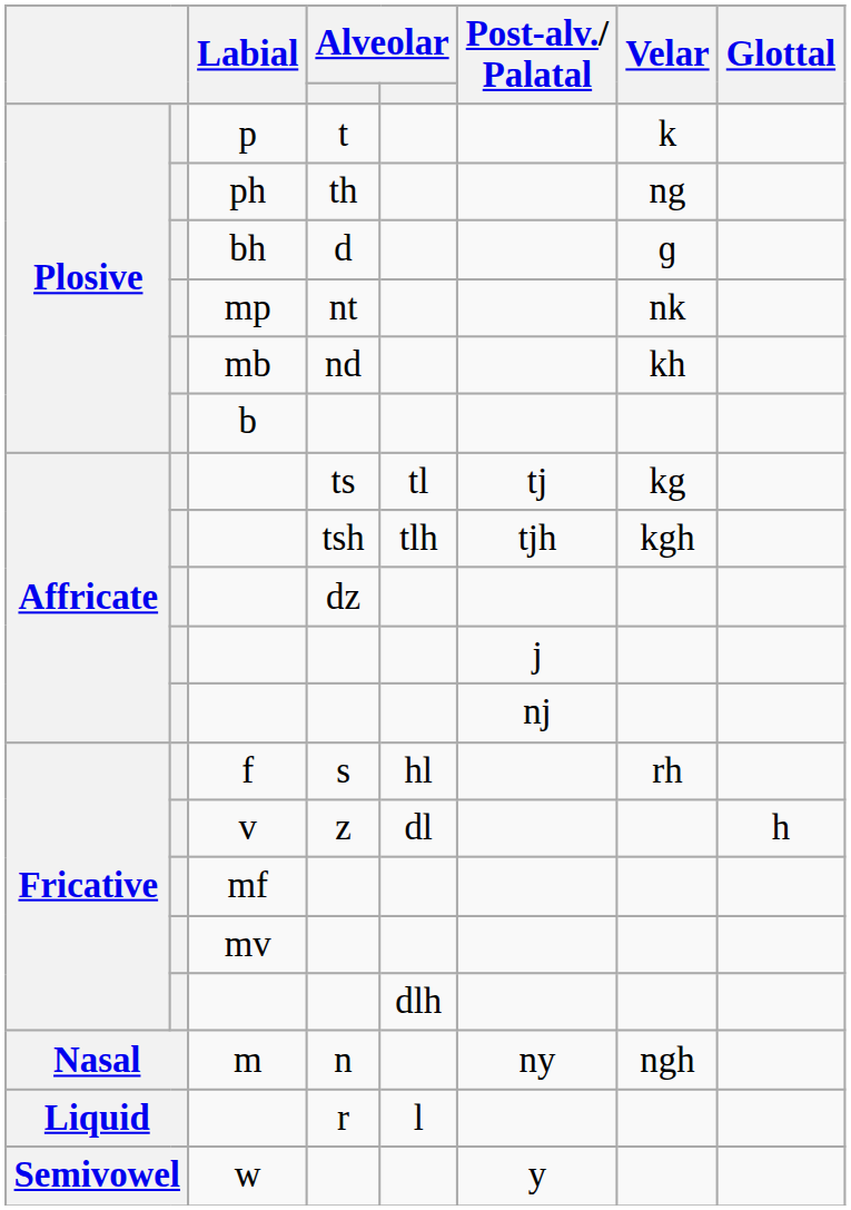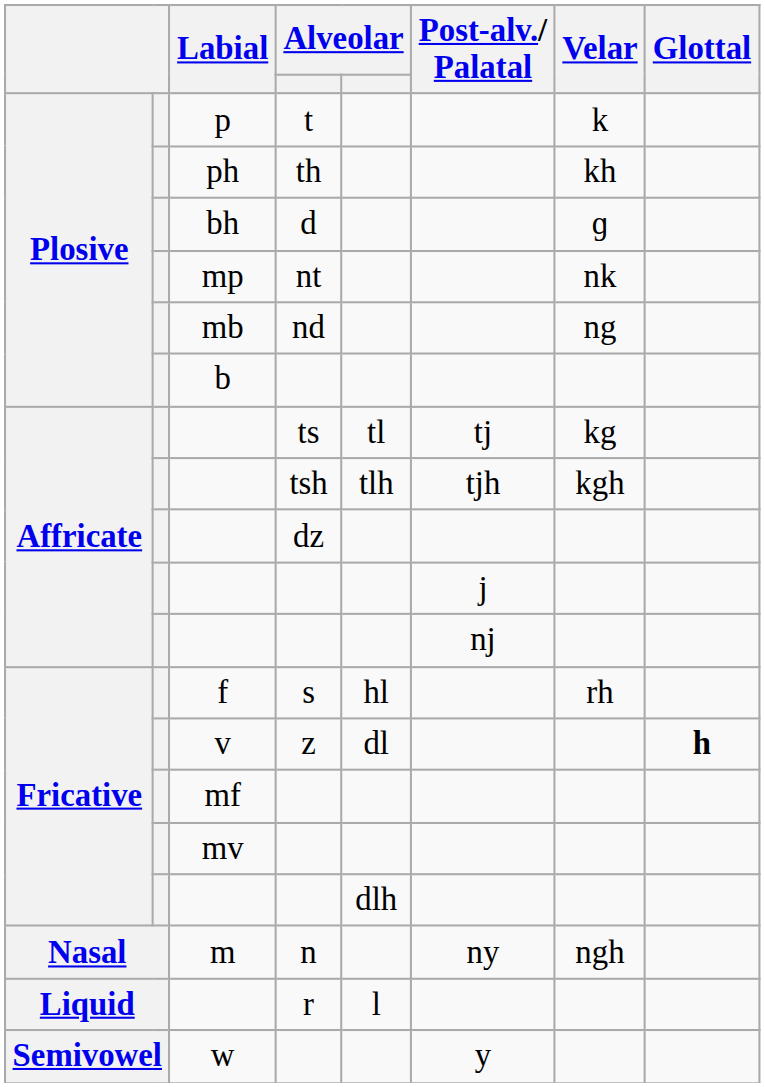 <table class="wikitable" style="text-align:center;">
 <tr>
 <th rowspan="2" colspan="2"></th>
 <th rowspan="2"><a href='#'>Labial</a></th>
 <th colspan="2"><a href='#'>Alveolar</a></th>
 <th rowspan="2"><a href='#'>Post-alv.</a>/<br><a href='#'>Palatal</a></th>
 <th rowspan="2"><a href='#'>Velar</a></th>
 <th rowspan="2"><a href='#'>Glottal</a></th>
 </tr>
 <tr>
 <th></th>
 <th></th>
 </tr>
 <tr>
 <th rowspan="6"><a href='#'>Plosive</a></th>
 <th></th>
 <td>p </td>
 <td>t </td>
 <td></td>
 <td></td>
 <td>k </td>
 <td></td>
 </tr>
 <tr>
 <th></th>
 <td>ph </td>
 <td>th </td>
 <td></td>
 <td></td>
-<td>ng </td>
+<td>kh </td>
 <td></td>
 </tr>
 <tr>
 <th></th>
 <td>bh </td>
 <td>d </td>
 <td></td>
 <td></td>
 <td>ɡ </td>
 <td></td>
 </tr>
 <tr>
 <th></th>
 <td>mp </td>
 <td>nt </td>
 <td></td>
 <td></td>
 <td>nk </td>
 <td></td>
 </tr>
 <tr>
 <th></th>
 <td>mb </td>
 <td>nd </td>
 <td></td>
 <td></td>
-<td>kh </td>
+<td>ng </td>
 <td></td>
 </tr>
 <tr>
 <th></th>
 <td>b </td>
 <td></td>
 <td></td>
 <td></td>
 <td></td>
 <td></td>
 </tr>
 <tr>
 <th rowspan="5"><a href='#'>Affricate</a></th>
 <th></th>
 <td></td>
 <td>ts </td>
 <td>tl </td>
 <td>tj </td>
 <td>kg </td>
 <td></td>
 </tr>
 <tr>
 <th></th>
 <td></td>
 <td>tsh </td>
 <td>tlh </td>
 <td>tjh </td>
 <td>kgh </td>
 <td></td>
 </tr>
 <tr>
 <th></th>
 <td></td>
 <td>dz </td>
 <td></td>
 <td></td>
 <td></td>
 <td></td>
 </tr>
 <tr>
 <th></th>
 <td></td>
 <td></td>
 <td></td>
 <td>j </td>
 <td></td>
 <td></td>
 </tr>
 <tr>
 <th></th>
 <td></td>
 <td></td>
 <td></td>
 <td>nj </td>
 <td></td>
 <td></td>
 </tr>
 <tr>
 <th rowspan="5"><a href='#'>Fricative</a></th>
 <th></th>
 <td>f </td>
 <td>s </td>
 <td>hl </td>
 <td></td>
 <td>rh </td>
 <td></td>
 </tr>
 <tr>
 <th></th>
 <td>v </td>
 <td>z </td>
 <td>dl </td>
 <td></td>
 <td></td>
-<td>h </td>
+<td><strong>h </strong></td>
 </tr>
 <tr>
 <th></th>
 <td>mf </td>
 <td></td>
 <td></td>
 <td></td>
 <td></td>
 <td></td>
 </tr>
 <tr>
 <th></th>
 <td>mv </td>
 <td></td>
 <td></td>
 <td></td>
 <td></td>
 <td></td>
 </tr>
 <tr>
 <th></th>
 <td></td>
 <td></td>
 <td>dlh </td>
 <td></td>
 <td></td>
 <td></td>
 </tr>
 <tr>
 <th colspan="2"><a href='#'>Nasal</a></th>
 <td>m </td>
 <td>n </td>
 <td></td>
 <td>ny </td>
 <td>ngh </td>
 <td></td>
 </tr>
 <tr>
 <th colspan="2"><a href='#'>Liquid</a></th>
 <td></td>
 <td>r </td>
 <td>l </td>
 <td></td>
 <td></td>
 <td></td>
 </tr>
 <tr>
 <th colspan="2"><a href='#'>Semivowel</a></th>
 <td>w </td>
 <td></td>
 <td></td>
 <td>y </td>
 <td></td>
 <td></td>
 </tr>
 </table>
